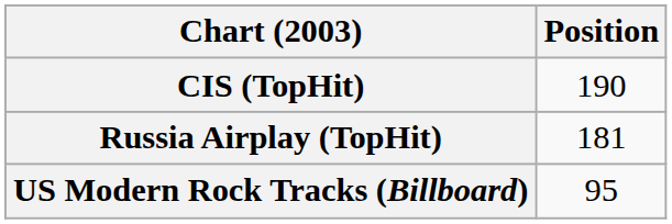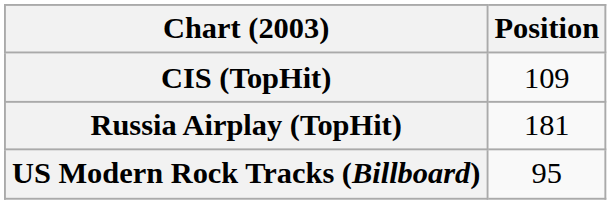 <table class="wikitable sortable plainrowheaders" style="text-align:center">
 <tr>
 <th scope="col">Chart (2003)</th>
 <th scope="col">Position</th>
 </tr>
 <tr>
 <th scope="row">CIS (TopHit)</th>
-<td>190</td>
+<td>109</td>
 </tr>
 <tr>
 <th scope="row">Russia Airplay (TopHit)</th>
 <td>181</td>
 </tr>
 <tr>
 <th scope="row">US Modern Rock Tracks (<em>Billboard</em>)</th>
 <td>95</td>
 </tr>
 </table>
